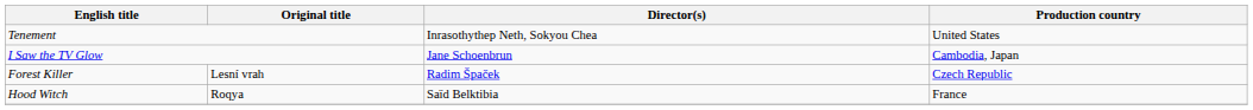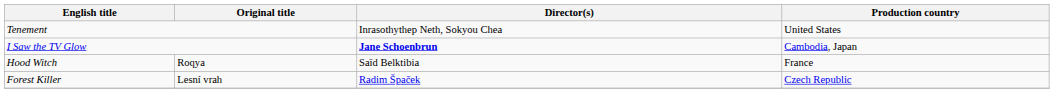 <table class="wikitable sortable" style="width:100%; margin-bottom:5px">
 <tr>
 <th>English title</th>
 <th>Original title</th>
 <th>Director(s)</th>
 <th>Production country</th>
 </tr>
 <tr>
 <td colspan="2"><em>Tenement</em></td>
 <td>Inrasothythep Neth, Sokyou Chea</td>
 <td>United States</td>
 </tr>
 <tr>
 <td colspan="2"><em><a href='#'>I Saw the TV Glow</a></em></td>
-<td><a href='#'>Jane Schoenbrun</a></td>
+<td><strong><a href='#'>Jane Schoenbrun</a></strong></td>
 <td><a href='#'>Cambodia</a>, Japan</td>
+</tr>
+<tr>
+<td><em>Hood Witch</em></td>
+<td>Roqya</td>
+<td>Saïd Belktibia</td>
+<td>France</td>
 </tr>
 <tr>
 <td><em>Forest Killer</em></td>
 <td>Lesní vrah</td>
 <td><a href='#'>Radim Špaček</a></td>
 <td><a href='#'>Czech Republic</a></td>
 </tr>
 <tr>
-<td><em>Hood Witch</em></td>
-<td>Roqya</td>
-<td>Saïd Belktibia</td>
-<td>France</td>
-</tr>
-<tr>
 </tr>
 </table>
